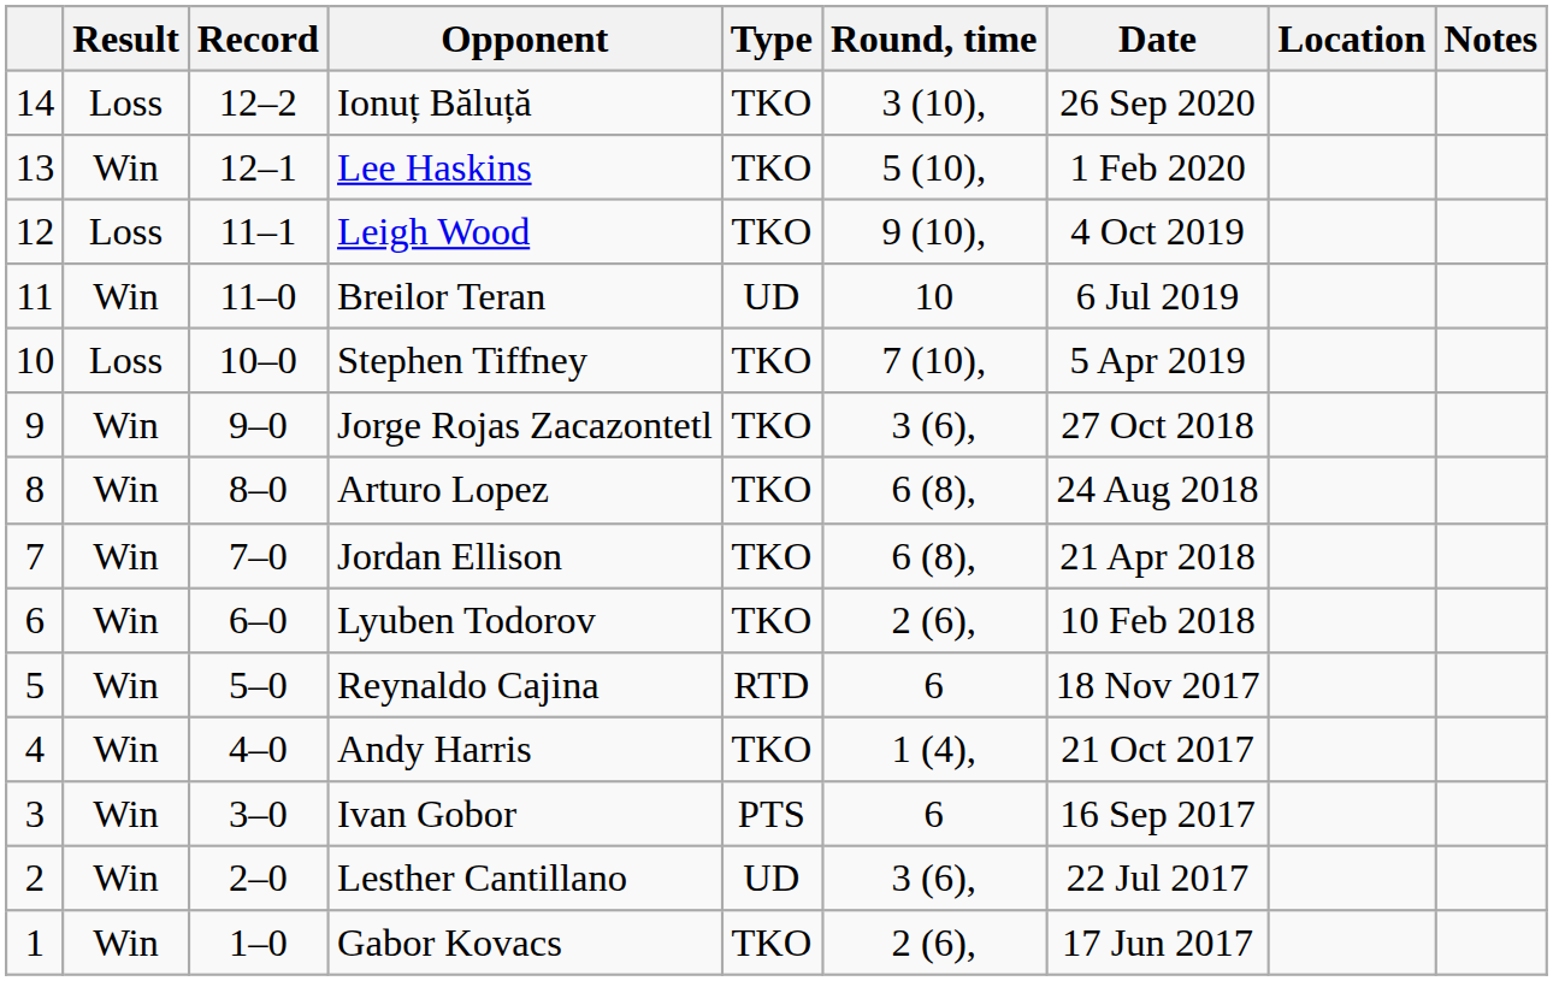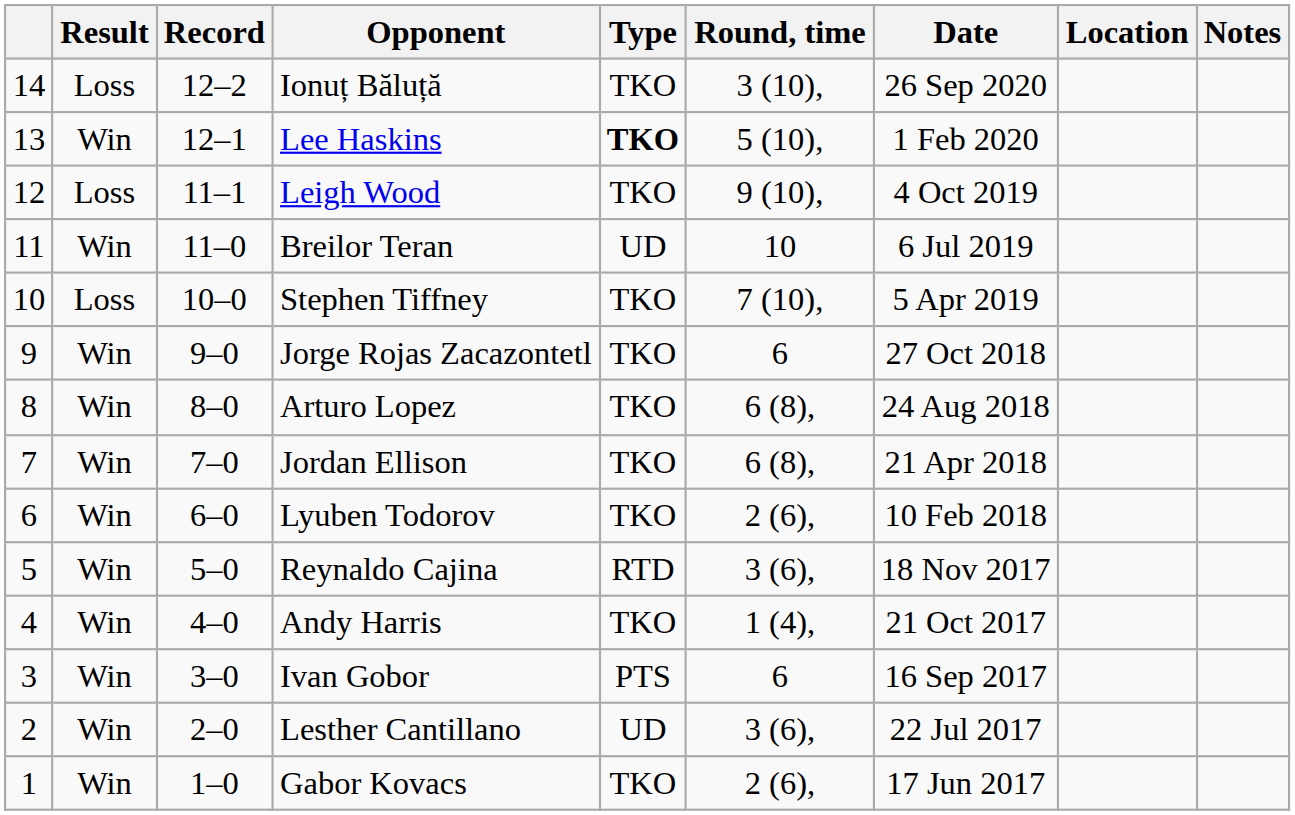 <table class="wikitable" style="text-align:center; font-size:95%">
 <tr>
 <th></th>
 <th>Result</th>
 <th>Record</th>
 <th>Opponent</th>
 <th>Type</th>
 <th>Round, time</th>
 <th>Date</th>
 <th>Location</th>
 <th>Notes</th>
 </tr>
 <tr>
 <td>14</td>
 <td>Loss</td>
 <td>12–2</td>
 <td align=left> Ionuț Băluță</td>
 <td>TKO</td>
 <td>3 (10), </td>
 <td>26 Sep 2020</td>
 <td align=left></td>
 <td align=left></td>
 </tr>
 <tr>
 <td>13</td>
 <td>Win</td>
 <td>12–1</td>
 <td align=left> <a href='#'>Lee Haskins</a></td>
-<td>TKO</td>
+<td><strong>TKO</strong></td>
 <td>5 (10), </td>
 <td>1 Feb 2020</td>
 <td align=left></td>
 <td align=left></td>
 </tr>
 <tr>
 <td>12</td>
 <td>Loss</td>
 <td>11–1</td>
 <td align=left> <a href='#'>Leigh Wood</a></td>
 <td>TKO</td>
 <td>9 (10), </td>
 <td>4 Oct 2019</td>
 <td align=left></td>
 <td align=left></td>
 </tr>
 <tr>
 <td>11</td>
 <td>Win</td>
 <td>11–0</td>
 <td style="text-align:left;"> Breilor Teran</td>
 <td>UD</td>
 <td>10</td>
 <td>6 Jul 2019</td>
 <td style="text-align:left;"> </td>
 <td style="text-align:left;"></td>
 </tr>
 <tr>
 <td>10</td>
 <td>Loss</td>
 <td>10–0</td>
 <td style="text-align:left;"> Stephen Tiffney</td>
 <td>TKO</td>
 <td>7 (10), </td>
 <td>5 Apr 2019</td>
 <td style="text-align:left;"> </td>
 <td style="text-align:left;"></td>
 </tr>
 <tr>
 <td>9</td>
 <td>Win</td>
 <td>9–0</td>
 <td style="text-align:left;"> Jorge Rojas Zacazontetl</td>
 <td>TKO</td>
-<td>3 (6), </td>
+<td>6</td>
 <td>27 Oct 2018</td>
 <td style="text-align:left;"> </td>
 <td style="text-align:left;"></td>
 </tr>
 <tr>
 <td>8</td>
 <td>Win</td>
 <td>8–0</td>
 <td style="text-align:left;"> Arturo Lopez</td>
 <td>TKO</td>
 <td>6 (8), </td>
 <td>24 Aug 2018</td>
 <td style="text-align:left;"> </td>
 <td style="text-align:left;"></td>
 </tr>
 <tr>
 <td>7</td>
 <td>Win</td>
 <td>7–0</td>
 <td style="text-align:left;"> Jordan Ellison</td>
 <td>TKO</td>
 <td>6 (8), </td>
 <td>21 Apr 2018</td>
 <td style="text-align:left;"> </td>
 <td style="text-align:left;"></td>
 </tr>
 <tr>
 <td>6</td>
 <td>Win</td>
 <td>6–0</td>
 <td style="text-align:left;"> Lyuben Todorov</td>
 <td>TKO</td>
 <td>2 (6), </td>
 <td>10 Feb 2018</td>
 <td style="text-align:left;"> </td>
 <td style="text-align:left;"></td>
 </tr>
 <tr>
 <td>5</td>
 <td>Win</td>
 <td>5–0</td>
 <td style="text-align:left;"> Reynaldo Cajina</td>
 <td>RTD</td>
-<td>6</td>
+<td>3 (6), </td>
 <td>18 Nov 2017</td>
 <td style="text-align:left;"> </td>
 <td style="text-align:left;"></td>
 </tr>
 <tr>
 <td>4</td>
 <td>Win</td>
 <td>4–0</td>
 <td style="text-align:left;"> Andy Harris</td>
 <td>TKO</td>
 <td>1 (4), </td>
 <td>21 Oct 2017</td>
 <td style="text-align:left;"> </td>
 <td style="text-align:left;"></td>
 </tr>
 <tr>
 <td>3</td>
 <td>Win</td>
 <td>3–0</td>
 <td style="text-align:left;"> Ivan Gobor</td>
 <td>PTS</td>
 <td>6</td>
 <td>16 Sep 2017</td>
 <td style="text-align:left;"> </td>
 <td style="text-align:left;"></td>
 </tr>
 <tr>
 <td>2</td>
 <td>Win</td>
 <td>2–0</td>
 <td style="text-align:left;"> Lesther Cantillano</td>
 <td>UD</td>
 <td>3 (6), </td>
 <td>22 Jul 2017</td>
 <td style="text-align:left;"> </td>
 <td style="text-align:left;"></td>
 </tr>
 <tr>
 <td>1</td>
 <td>Win</td>
 <td>1–0</td>
 <td style="text-align:left;"> Gabor Kovacs</td>
 <td>TKO</td>
 <td>2 (6), </td>
 <td>17 Jun 2017</td>
 <td style="text-align:left;"> </td>
 <td style="text-align:left;"></td>
 </tr>
 </table>
